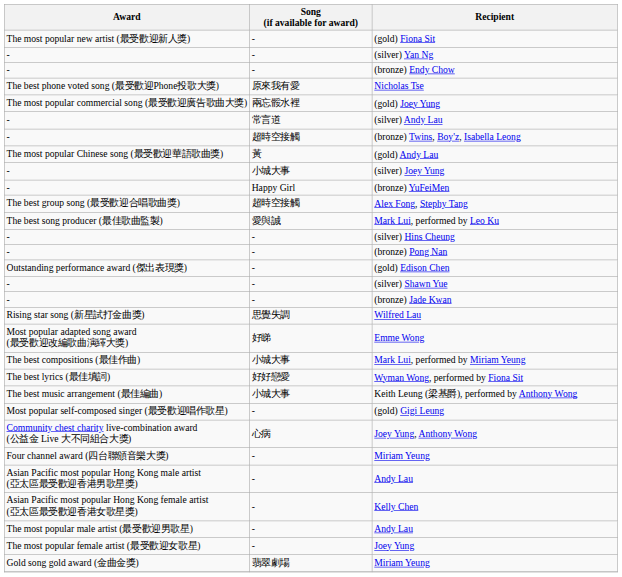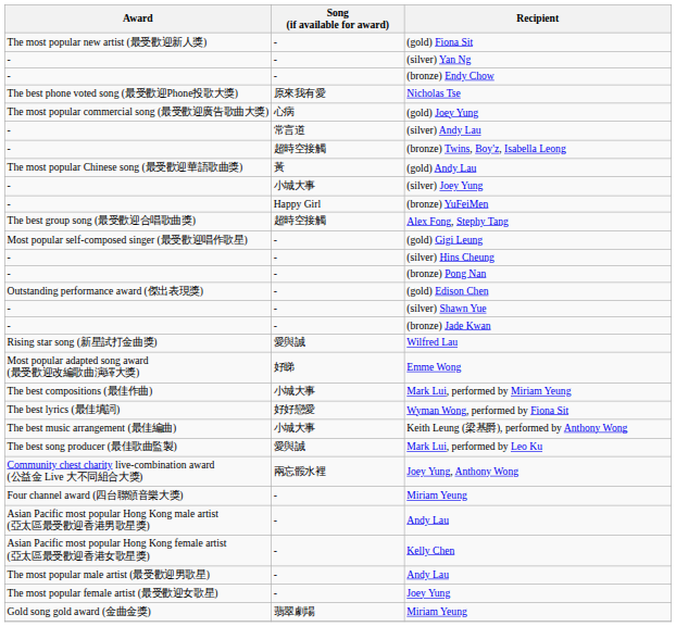 <table class="wikitable">
 <tr>
 <th width=40%>Award</th>
 <th width=20%>Song<br>(if available for award)</th>
 <th width=40%>Recipient</th>
 </tr>
 <tr>
 <td>The most popular new artist (最受歡迎新人獎)</td>
 <td>-</td>
 <td>(gold) <a href='#'>Fiona Sit</a></td>
 </tr>
 <tr>
 <td>-</td>
 <td>-</td>
 <td>(silver) <a href='#'>Yan Ng</a></td>
 </tr>
 <tr>
 <td>-</td>
 <td>-</td>
 <td>(bronze) <a href='#'>Endy Chow</a></td>
 </tr>
 <tr>
 <td>The best phone voted song (最受歡迎Phone投歌大獎)</td>
 <td>原來我有愛</td>
 <td><a href='#'>Nicholas Tse</a></td>
 </tr>
 <tr>
 <td>The most popular commercial song (最受歡迎廣告歌曲大獎)</td>
-<td>兩忘骽水裡</td>
+<td>心病</td>
 <td>(gold) <a href='#'>Joey Yung</a></td>
 </tr>
 <tr>
 <td>-</td>
 <td>常言道</td>
 <td>(silver) <a href='#'>Andy Lau</a></td>
 </tr>
 <tr>
 <td>-</td>
 <td>超時空接觸</td>
 <td>(bronze) <a href='#'>Twins</a>, <a href='#'>Boy'z</a>, <a href='#'>Isabella Leong</a></td>
 </tr>
 <tr>
 <td>The most popular Chinese song (最受歡迎華語歌曲獎)</td>
 <td>黃</td>
 <td>(gold) <a href='#'>Andy Lau</a></td>
 </tr>
 <tr>
 <td>-</td>
 <td>小城大事</td>
 <td>(silver) <a href='#'>Joey Yung</a></td>
 </tr>
 <tr>
 <td>-</td>
 <td>Happy Girl</td>
 <td>(bronze) <a href='#'>YuFeiMen</a></td>
 </tr>
 <tr>
 <td>The best group song (最受歡迎合唱歌曲獎)</td>
 <td>超時空接觸</td>
 <td><a href='#'>Alex Fong</a>, <a href='#'>Stephy Tang</a></td>
 </tr>
 <tr>
-<td>The best song producer (最佳歌曲監製)</td>
-<td>愛與誠</td>
-<td><a href='#'>Mark Lui</a>, performed by <a href='#'>Leo Ku</a></td>
+<td>Most popular self-composed singer (最受歡迎唱作歌星)</td>
+<td>-</td>
+<td>(gold) <a href='#'>Gigi Leung</a></td>
 </tr>
 <tr>
 <td>-</td>
 <td>-</td>
 <td>(silver) <a href='#'>Hins Cheung</a></td>
 </tr>
 <tr>
 <td>-</td>
 <td>-</td>
 <td>(bronze) <a href='#'>Pong Nan</a></td>
 </tr>
 <tr>
 <td>Outstanding performance award (傑出表現獎)</td>
 <td>-</td>
 <td>(gold) <a href='#'>Edison Chen</a></td>
 </tr>
 <tr>
 <td>-</td>
 <td>-</td>
 <td>(silver) <a href='#'>Shawn Yue</a></td>
 </tr>
 <tr>
 <td>-</td>
 <td>-</td>
 <td>(bronze) <a href='#'>Jade Kwan</a></td>
 </tr>
 <tr>
 <td>Rising star song (新星試打金曲獎)</td>
-<td>思覺失調</td>
+<td>愛與誠</td>
 <td><a href='#'>Wilfred Lau</a></td>
 </tr>
 <tr>
 <td>Most popular adapted song award<br>(最受歡迎改編歌曲演繹大獎)</td>
 <td>好睇</td>
 <td><a href='#'>Emme Wong</a></td>
 </tr>
 <tr>
 <td>The best compositions (最佳作曲)</td>
 <td>小城大事</td>
 <td><a href='#'>Mark Lui</a>, performed by <a href='#'>Miriam Yeung</a></td>
 </tr>
 <tr>
 <td>The best lyrics (最佳填詞)</td>
 <td>好好戀愛</td>
 <td><a href='#'>Wyman Wong</a>, performed by <a href='#'>Fiona Sit</a></td>
 </tr>
 <tr>
 <td>The best music arrangement (最佳編曲)</td>
 <td>小城大事</td>
 <td>Keith Leung (梁基爵), performed by <a href='#'>Anthony Wong</a></td>
 </tr>
 <tr>
-<td>Most popular self-composed singer (最受歡迎唱作歌星)</td>
-<td>-</td>
-<td>(gold) <a href='#'>Gigi Leung</a></td>
+<td>The best song producer (最佳歌曲監製)</td>
+<td>愛與誠</td>
+<td><a href='#'>Mark Lui</a>, performed by <a href='#'>Leo Ku</a></td>
 </tr>
 <tr>
 <td><a href='#'>Community chest charity</a> live-combination award<br>(公益金 Live 大不同組合大獎)</td>
-<td>心病</td>
+<td>兩忘骽水裡</td>
 <td><a href='#'>Joey Yung</a>, <a href='#'>Anthony Wong</a></td>
 </tr>
 <tr>
 <td>Four channel award (四台聯頒音樂大獎)</td>
 <td>-</td>
 <td><a href='#'>Miriam Yeung</a></td>
 </tr>
 <tr>
 <td>Asian Pacific most popular Hong Kong male artist<br>(亞太區最受歡迎香港男歌星獎)</td>
 <td>-</td>
 <td><a href='#'>Andy Lau</a></td>
 </tr>
 <tr>
 <td>Asian Pacific most popular Hong Kong female artist<br>(亞太區最受歡迎香港女歌星獎)</td>
 <td>-</td>
 <td><a href='#'>Kelly Chen</a></td>
 </tr>
 <tr>
 <td>The most popular male artist (最受歡迎男歌星)</td>
 <td>-</td>
 <td><a href='#'>Andy Lau</a></td>
 </tr>
 <tr>
 <td>The most popular female artist (最受歡迎女歌星)</td>
 <td>-</td>
 <td><a href='#'>Joey Yung</a></td>
 </tr>
 <tr>
 <td>Gold song gold award (金曲金獎)</td>
 <td>翡翠劇場</td>
 <td><a href='#'>Miriam Yeung</a></td>
 </tr>
 <tr>
 </tr>
 </table>
